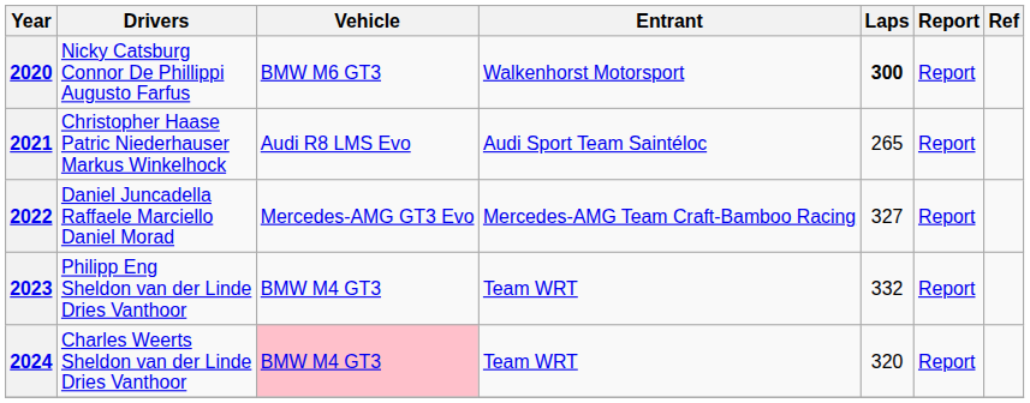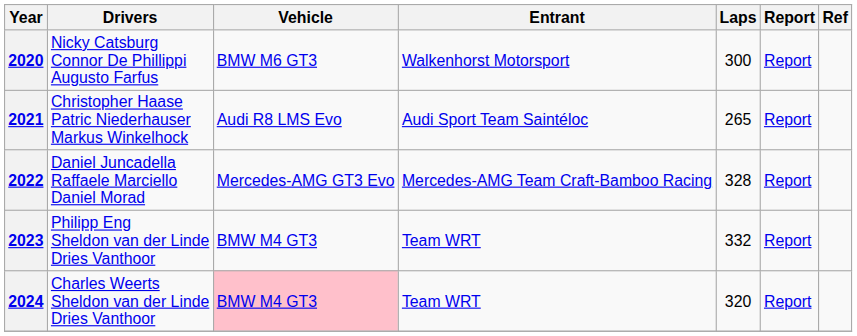 <table class="wikitable" style="font-size: 90%">
 <tr>
 <th>Year</th>
 <th>Drivers</th>
 <th>Vehicle</th>
 <th>Entrant</th>
 <th>Laps</th>
 <th>Report</th>
 <th>Ref</th>
 </tr>
 <tr>
 <th><a href='#'>2020</a></th>
 <td> <a href='#'>Nicky Catsburg</a><br> <a href='#'>Connor De Phillippi</a><br> <a href='#'>Augusto Farfus</a></td>
 <td><a href='#'>BMW M6 GT3</a></td>
 <td> <a href='#'>Walkenhorst Motorsport</a></td>
-<td align="center"><strong>300</strong></td>
+<td align="center">300</td>
 <td><a href='#'>Report</a></td>
 <td align="center"></td>
 </tr>
 <tr>
 <th><a href='#'>2021</a></th>
 <td> <a href='#'>Christopher Haase</a><br> <a href='#'>Patric Niederhauser</a><br> <a href='#'>Markus Winkelhock</a></td>
 <td><a href='#'>Audi R8 LMS Evo</a></td>
 <td> <a href='#'>Audi Sport Team Saintéloc</a></td>
 <td align="center">265</td>
 <td><a href='#'>Report</a></td>
 <td align="center"></td>
 </tr>
 <tr>
 <th><a href='#'>2022</a></th>
 <td> <a href='#'>Daniel Juncadella</a><br> <a href='#'>Raffaele Marciello</a><br> <a href='#'>Daniel Morad</a></td>
 <td><a href='#'>Mercedes-AMG GT3 Evo</a></td>
 <td> <a href='#'>Mercedes-AMG Team Craft-Bamboo Racing</a></td>
-<td align="center">327</td>
+<td align="center">328</td>
 <td><a href='#'>Report</a></td>
 <td align="center"></td>
 </tr>
 <tr>
 <th><a href='#'>2023</a></th>
 <td> <a href='#'>Philipp Eng</a><br> <a href='#'>Sheldon van der Linde</a><br> <a href='#'>Dries Vanthoor</a></td>
 <td><a href='#'>BMW M4 GT3</a></td>
 <td> <a href='#'>Team WRT</a></td>
 <td align="center">332</td>
 <td><a href='#'>Report</a></td>
 <td align="center"></td>
 </tr>
 <tr>
 <th><a href='#'>2024</a></th>
 <td> <a href='#'>Charles Weerts</a><br> <a href='#'>Sheldon van der Linde</a><br> <a href='#'>Dries Vanthoor</a></td>
 <td style="background: pink;"><a href='#'>BMW M4 GT3</a></td>
 <td> <a href='#'>Team WRT</a></td>
 <td align="center">320</td>
 <td><a href='#'>Report</a></td>
 <td align="center"></td>
 </tr>
 <tr>
 </tr>
 </table>
